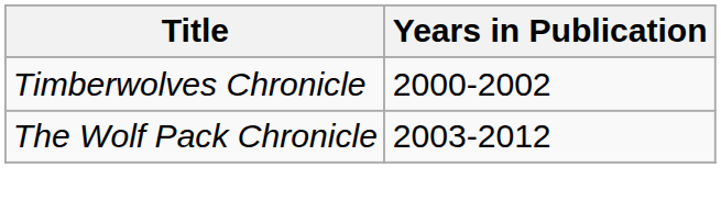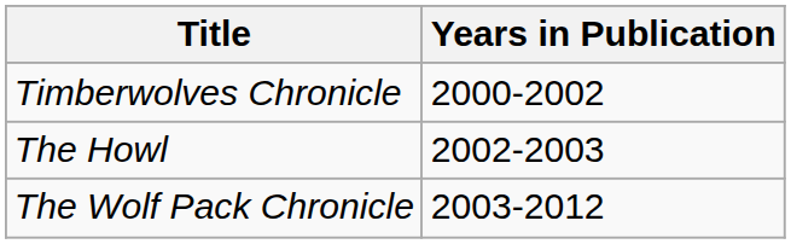 <table class="wikitable">
 <tr>
 <th>Title</th>
 <th>Years in Publication</th>
 </tr>
 <tr>
 <td><em>Timberwolves Chronicle</em></td>
 <td>2000-2002</td>
 </tr>
 <tr>
+<td><em>The Howl</em></td>
+<td>2002-2003</td>
+</tr>
+<tr>
 <td><em>The Wolf Pack Chronicle</em></td>
 <td>2003-2012</td>
 </tr>
 </table>
